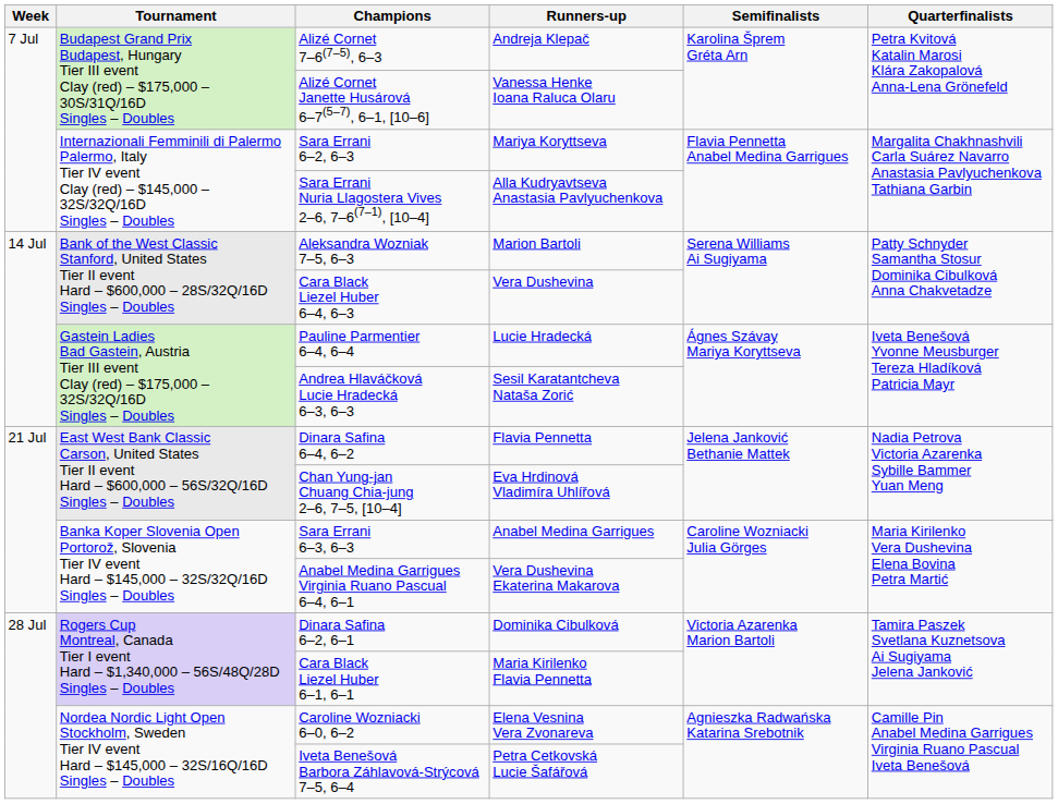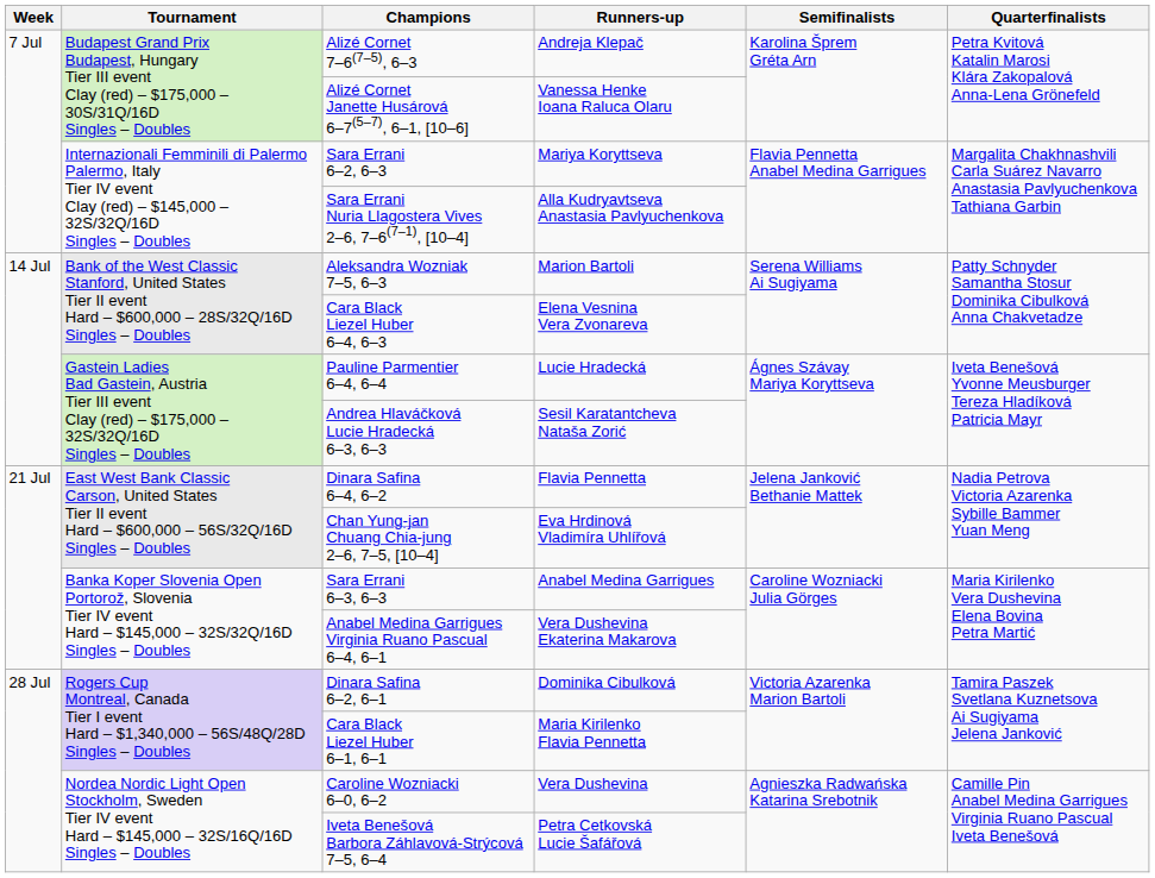 <table class=wikitable style=font-size:95%>
 <tr>
 <th style="width:48px;">Week</th>
 <th style="width:248px;">Tournament</th>
 <th style="width:200px;">Champions</th>
 <th style="width:200px;">Runners-up</th>
 <th style="width:190px;">Semifinalists</th>
 <th style="width:190px;">Quarterfinalists</th>
 </tr>
 <tr valign="top">
 <td rowspan=4>7 Jul</td>
 <td rowspan=2 style="background:#d4f1c5;"><a href='#'>Budapest Grand Prix</a><br> <a href='#'>Budapest</a>, Hungary<br>Tier III event<br>Clay (red) – $175,000 – 30S/31Q/16D<br><a href='#'>Singles</a> – <a href='#'>Doubles</a></td>
 <td> <a href='#'>Alizé Cornet</a><br>7–6<sup>(7–5)</sup>, 6–3</td>
 <td> <a href='#'>Andreja Klepač</a></td>
 <td rowspan=2> <a href='#'>Karolina Šprem</a><br> <a href='#'>Gréta Arn</a></td>
 <td rowspan=2> <a href='#'>Petra Kvitová</a><br> <a href='#'>Katalin Marosi</a>  <br> <a href='#'>Klára Zakopalová</a> <br> <a href='#'>Anna-Lena Grönefeld</a></td>
 </tr>
 <tr valign="top">
 <td> <a href='#'>Alizé Cornet</a> <br>  <a href='#'>Janette Husárová</a><br>6–7<sup>(5–7)</sup>, 6–1, [10–6]</td>
 <td> <a href='#'>Vanessa Henke</a> <br>  <a href='#'>Ioana Raluca Olaru</a></td>
 </tr>
 <tr valign="top">
 <td rowspan=2><a href='#'>Internazionali Femminili di Palermo</a><br> <a href='#'>Palermo</a>, Italy<br>Tier IV event<br>Clay (red) – $145,000 – 32S/32Q/16D<br><a href='#'>Singles</a> – <a href='#'>Doubles</a></td>
 <td> <a href='#'>Sara Errani</a><br>6–2, 6–3</td>
 <td> <a href='#'>Mariya Koryttseva</a></td>
 <td rowspan=2> <a href='#'>Flavia Pennetta</a><br>   <a href='#'>Anabel Medina Garrigues</a></td>
 <td rowspan=2> <a href='#'>Margalita Chakhnashvili</a><br> <a href='#'>Carla Suárez Navarro</a> <br>  <a href='#'>Anastasia Pavlyuchenkova</a><br> <a href='#'>Tathiana Garbin</a></td>
 </tr>
 <tr valign="top">
 <td> <a href='#'>Sara Errani</a> <br>  <a href='#'>Nuria Llagostera Vives</a><br> 2–6, 7–6<sup>(7–1)</sup>, [10–4]</td>
 <td> <a href='#'>Alla Kudryavtseva</a> <br>  <a href='#'>Anastasia Pavlyuchenkova</a></td>
 </tr>
 <tr valign="top">
 <td rowspan=4>14 Jul</td>
 <td rowspan=2 style="background:#e9e9e9;"><a href='#'>Bank of the West Classic</a><br> <a href='#'>Stanford</a>, United States<br>Tier II event<br>Hard – $600,000 – 28S/32Q/16D<br><a href='#'>Singles</a> – <a href='#'>Doubles</a></td>
 <td> <a href='#'>Aleksandra Wozniak</a><br>7–5, 6–3</td>
 <td> <a href='#'>Marion Bartoli</a></td>
 <td rowspan=2> <a href='#'>Serena Williams</a>  <br> <a href='#'>Ai Sugiyama</a></td>
 <td rowspan=2> <a href='#'>Patty Schnyder</a><br> <a href='#'>Samantha Stosur</a><br> <a href='#'>Dominika Cibulková</a><br> <a href='#'>Anna Chakvetadze</a></td>
 </tr>
 <tr valign="top">
 <td> <a href='#'>Cara Black</a> <br>  <a href='#'>Liezel Huber</a><br>6–4, 6–3</td>
-<td> <a href='#'>Vera Dushevina</a></td>
+<td> <a href='#'>Elena Vesnina</a> <br>  <a href='#'>Vera Zvonareva</a></td>
 </tr>
 <tr valign="top">
 <td rowspan=2 style="background:#d4f1c5;"><a href='#'>Gastein Ladies</a><br> <a href='#'>Bad Gastein</a>, Austria<br>Tier III event<br>Clay (red) – $175,000 – 32S/32Q/16D<br><a href='#'>Singles</a> – <a href='#'>Doubles</a></td>
 <td> <a href='#'>Pauline Parmentier</a><br>6–4, 6–4</td>
 <td> <a href='#'>Lucie Hradecká</a></td>
 <td rowspan=2> <a href='#'>Ágnes Szávay</a> <br> <a href='#'>Mariya Koryttseva</a></td>
 <td rowspan=2> <a href='#'>Iveta Benešová</a><br>    <a href='#'>Yvonne Meusburger</a><br> <a href='#'>Tereza Hladíková</a>  <br>   <a href='#'>Patricia Mayr</a></td>
 </tr>
 <tr valign="top">
 <td> <a href='#'>Andrea Hlaváčková</a> <br>  <a href='#'>Lucie Hradecká</a><br>6–3, 6–3</td>
 <td> <a href='#'>Sesil Karatantcheva</a> <br>  <a href='#'>Nataša Zorić</a></td>
 </tr>
 <tr valign="top">
 <td rowspan=4>21 Jul</td>
 <td rowspan=2 style="background:#e9e9e9;"><a href='#'>East West Bank Classic</a><br> <a href='#'>Carson</a>, United States<br>Tier II event<br>Hard – $600,000 – 56S/32Q/16D<br><a href='#'>Singles</a> – <a href='#'>Doubles</a></td>
 <td> <a href='#'>Dinara Safina</a> <br>6–4, 6–2</td>
 <td> <a href='#'>Flavia Pennetta</a></td>
 <td rowspan=2> <a href='#'>Jelena Janković</a><br>  <a href='#'>Bethanie Mattek</a></td>
 <td rowspan=2> <a href='#'>Nadia Petrova</a><br> <a href='#'>Victoria Azarenka</a><br> <a href='#'>Sybille Bammer</a><br> <a href='#'>Yuan Meng</a></td>
 </tr>
 <tr valign="top">
 <td> <a href='#'>Chan Yung-jan</a> <br>  <a href='#'>Chuang Chia-jung</a><br>2–6, 7–5, [10–4]</td>
 <td> <a href='#'>Eva Hrdinová</a> <br>  <a href='#'>Vladimíra Uhlířová</a></td>
 </tr>
 <tr valign="top">
 <td rowspan=2><a href='#'>Banka Koper Slovenia Open</a><br> <a href='#'>Portorož</a>, Slovenia<br>Tier IV event<br>Hard – $145,000 – 32S/32Q/16D<br><a href='#'>Singles</a> – <a href='#'>Doubles</a></td>
 <td> <a href='#'>Sara Errani</a><br>6–3, 6–3</td>
 <td> <a href='#'>Anabel Medina Garrigues</a></td>
 <td rowspan=2> <a href='#'>Caroline Wozniacki</a><br>    <a href='#'>Julia Görges</a></td>
 <td rowspan=2> <a href='#'>Maria Kirilenko</a><br> <a href='#'>Vera Dushevina</a><br> <a href='#'>Elena Bovina</a><br> <a href='#'>Petra Martić</a></td>
 </tr>
 <tr valign="top">
 <td> <a href='#'>Anabel Medina Garrigues</a> <br>  <a href='#'>Virginia Ruano Pascual</a> <br>6–4, 6–1</td>
 <td> <a href='#'>Vera Dushevina</a> <br>  <a href='#'>Ekaterina Makarova</a></td>
 </tr>
 <tr valign="top">
 <td rowspan=4>28 Jul</td>
 <td rowspan=2 style="background:#d8cef6;"><a href='#'>Rogers Cup</a><br> <a href='#'>Montreal</a>, Canada<br>Tier I event<br>Hard – $1,340,000 – 56S/48Q/28D<br><a href='#'>Singles</a> – <a href='#'>Doubles</a></td>
 <td> <a href='#'>Dinara Safina</a><br>6–2, 6–1</td>
 <td> <a href='#'>Dominika Cibulková</a></td>
 <td rowspan=2> <a href='#'>Victoria Azarenka</a><br> <a href='#'>Marion Bartoli</a></td>
 <td rowspan=2> <a href='#'>Tamira Paszek</a><br> <a href='#'>Svetlana Kuznetsova</a><br> <a href='#'>Ai Sugiyama</a><br> <a href='#'>Jelena Janković</a></td>
 </tr>
 <tr valign="top">
 <td> <a href='#'>Cara Black</a> <br>  <a href='#'>Liezel Huber</a><br>6–1, 6–1</td>
 <td> <a href='#'>Maria Kirilenko</a> <br>  <a href='#'>Flavia Pennetta</a></td>
 </tr>
 <tr valign="top">
 <td rowspan=2><a href='#'>Nordea Nordic Light Open</a><br> <a href='#'>Stockholm</a>, Sweden<br>Tier IV event<br>Hard – $145,000 – 32S/16Q/16D<br><a href='#'>Singles</a> – <a href='#'>Doubles</a></td>
 <td> <a href='#'>Caroline Wozniacki</a><br>6–0, 6–2</td>
-<td> <a href='#'>Elena Vesnina</a> <br>  <a href='#'>Vera Zvonareva</a></td>
+<td> <a href='#'>Vera Dushevina</a></td>
 <td rowspan=2> <a href='#'>Agnieszka Radwańska</a> <br> <a href='#'>Katarina Srebotnik</a></td>
 <td rowspan=2> <a href='#'>Camille Pin</a><br> <a href='#'>Anabel Medina Garrigues</a><br> <a href='#'>Virginia Ruano Pascual</a> <br> <a href='#'>Iveta Benešová</a></td>
 </tr>
 <tr valign="top">
 <td> <a href='#'>Iveta Benešová</a> <br>  <a href='#'>Barbora Záhlavová-Strýcová</a><br>7–5, 6–4</td>
 <td> <a href='#'>Petra Cetkovská</a> <br>  <a href='#'>Lucie Šafářová</a></td>
 </tr>
 </table>
